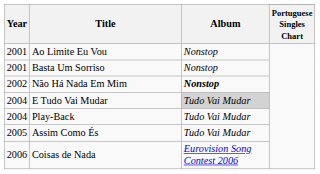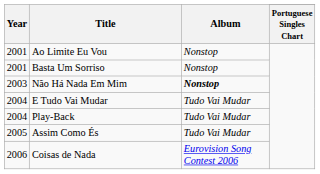 <table class="wikitable">
 <tr>
 <th align="center" width="24" rowspan="2">Year</th>
 <th align="center" width="230" rowspan="2">Title</th>
 <th align="center" width="130" rowspan="2">Album</th>
 </tr>
 <tr>
 <th width="46"><small>Portuguese Singles Chart</small></th>
 </tr>
 <tr>
 <td>2001</td>
 <td>Ao Limite Eu Vou</td>
 <td><em>Nonstop</em></td>
 </tr>
 <tr>
 <td>2001</td>
 <td>Basta Um Sorriso</td>
 <td><em>Nonstop</em></td>
 </tr>
 <tr>
-<td>2002</td>
+<td>2003</td>
 <td>Não Há Nada Em Mim</td>
 <td><strong><em>Nonstop</em></strong></td>
 </tr>
 <tr>
 <td>2004</td>
 <td>E Tudo Vai Mudar</td>
-<td style="background: lightgrey;"><em>Tudo Vai Mudar</em></td>
+<td><em>Tudo Vai Mudar</em></td>
 </tr>
 <tr>
 <td>2004</td>
 <td>Play-Back</td>
 <td><em>Tudo Vai Mudar</em></td>
 </tr>
 <tr>
 <td>2005</td>
 <td>Assim Como És</td>
 <td><em>Tudo Vai Mudar</em></td>
 </tr>
 <tr>
 <td>2006</td>
 <td>Coisas de Nada</td>
 <td><em><a href='#'>Eurovision Song Contest 2006</a></em></td>
 </tr>
 </table>
